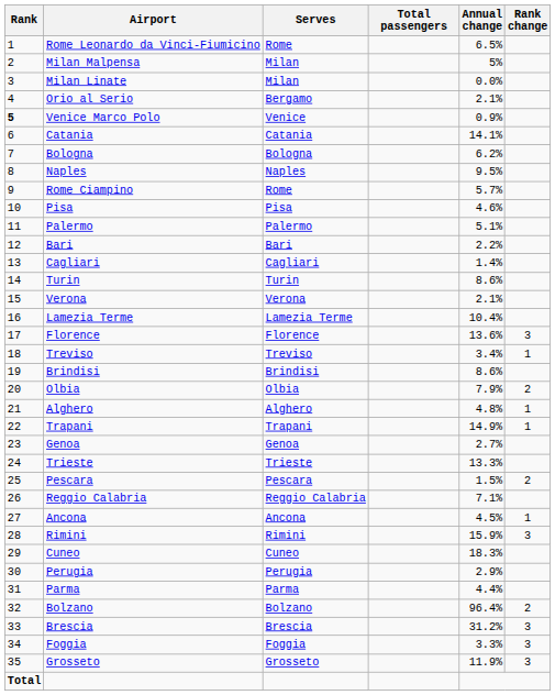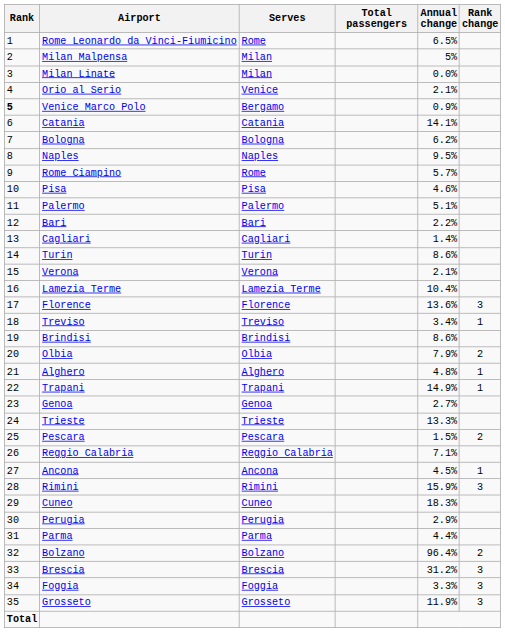 <table class="wikitable">
 <tr>
 <th>Rank</th>
 <th>Airport</th>
 <th>Serves</th>
 <th style="width:100px">Total<br>passengers</th>
 <th>Annual<br>change</th>
 <th>Rank<br>change</th>
 </tr>
 <tr>
 <td>1</td>
 <td><a href='#'>Rome Leonardo da Vinci-Fiumicino</a></td>
 <td><a href='#'>Rome</a></td>
 <td align="right"></td>
 <td align="right">6.5%</td>
 <td align="center"></td>
 </tr>
 <tr>
 <td>2</td>
 <td><a href='#'>Milan Malpensa</a></td>
 <td><a href='#'>Milan</a></td>
 <td align="right"></td>
 <td align="right">5%</td>
 <td align="center"></td>
 </tr>
 <tr>
 <td>3</td>
 <td><a href='#'>Milan Linate</a></td>
 <td><a href='#'>Milan</a></td>
 <td align="right"></td>
 <td align="right">0.0%</td>
 <td align="center"></td>
 </tr>
 <tr>
 <td>4</td>
 <td><a href='#'>Orio al Serio</a></td>
-<td><a href='#'>Bergamo</a></td>
+<td><a href='#'>Venice</a></td>
 <td align="right"></td>
 <td align="right">2.1%</td>
 <td align="center"></td>
 </tr>
 <tr>
 <td><strong>5</strong></td>
 <td><a href='#'>Venice Marco Polo</a></td>
-<td><a href='#'>Venice</a></td>
+<td><a href='#'>Bergamo</a></td>
 <td align="right"></td>
 <td align="right">0.9%</td>
 <td align="center"></td>
 </tr>
 <tr>
 <td>6</td>
 <td><a href='#'>Catania</a></td>
 <td><a href='#'>Catania</a></td>
 <td align="right"></td>
 <td align="right">14.1%</td>
 <td align="center"></td>
 </tr>
 <tr>
 <td>7</td>
 <td><a href='#'>Bologna</a></td>
 <td><a href='#'>Bologna</a></td>
 <td align="right"></td>
 <td align="right">6.2%</td>
 <td align="center"></td>
 </tr>
 <tr>
 <td>8</td>
 <td><a href='#'>Naples</a></td>
 <td><a href='#'>Naples</a></td>
 <td align="right"></td>
 <td align="right">9.5%</td>
 <td align="center"></td>
 </tr>
 <tr>
 <td>9</td>
 <td><a href='#'>Rome Ciampino</a></td>
 <td><a href='#'>Rome</a></td>
 <td align="right"></td>
 <td align="right">5.7%</td>
 <td align="center"></td>
 </tr>
 <tr>
 <td>10</td>
 <td><a href='#'>Pisa</a></td>
 <td><a href='#'>Pisa</a></td>
 <td align="right"></td>
 <td align="right">4.6%</td>
 <td align="center"></td>
 </tr>
 <tr>
 <td>11</td>
 <td><a href='#'>Palermo</a></td>
 <td><a href='#'>Palermo</a></td>
 <td align="right"></td>
 <td align="right">5.1%</td>
 <td align="center"></td>
 </tr>
 <tr>
 <td>12</td>
 <td><a href='#'>Bari</a></td>
 <td><a href='#'>Bari</a></td>
 <td align="right"></td>
 <td align="right">2.2%</td>
 <td align="center"></td>
 </tr>
 <tr>
 <td>13</td>
 <td><a href='#'>Cagliari</a></td>
 <td><a href='#'>Cagliari</a></td>
 <td align="right"></td>
 <td align="right">1.4%</td>
 <td align="center"></td>
 </tr>
 <tr>
 <td>14</td>
 <td><a href='#'>Turin</a></td>
 <td><a href='#'>Turin</a></td>
 <td align="right"></td>
 <td align="right">8.6%</td>
 <td align="center"></td>
 </tr>
 <tr>
 <td>15</td>
 <td><a href='#'>Verona</a></td>
 <td><a href='#'>Verona</a></td>
 <td align="right"></td>
 <td align="right">2.1%</td>
 <td align="center"></td>
 </tr>
 <tr>
 <td>16</td>
 <td><a href='#'>Lamezia Terme</a></td>
 <td><a href='#'>Lamezia Terme</a></td>
 <td align="right"></td>
 <td align="right">10.4%</td>
 <td align="center"></td>
 </tr>
 <tr>
 <td>17</td>
 <td><a href='#'>Florence</a></td>
 <td><a href='#'>Florence</a></td>
 <td align="right"></td>
 <td align="right">13.6%</td>
 <td align="center">3</td>
 </tr>
 <tr>
 <td>18</td>
 <td><a href='#'>Treviso</a></td>
 <td><a href='#'>Treviso</a></td>
 <td align="right"></td>
 <td align="right">3.4%</td>
 <td align="center">1</td>
 </tr>
 <tr>
 <td>19</td>
 <td><a href='#'>Brindisi</a></td>
 <td><a href='#'>Brindisi</a></td>
 <td align="right"></td>
 <td align="right">8.6%</td>
 <td align="center"></td>
 </tr>
 <tr>
 <td>20</td>
 <td><a href='#'>Olbia</a></td>
 <td><a href='#'>Olbia</a></td>
 <td align="right"></td>
 <td align="right">7.9%</td>
 <td align="center">2</td>
 </tr>
 <tr>
 <td>21</td>
 <td><a href='#'>Alghero</a></td>
 <td><a href='#'>Alghero</a></td>
 <td align="right"></td>
 <td align="right">4.8%</td>
 <td align="center">1</td>
 </tr>
 <tr>
 <td>22</td>
 <td><a href='#'>Trapani</a></td>
 <td><a href='#'>Trapani</a></td>
 <td align="right"></td>
 <td align="right">14.9%</td>
 <td align="center">1</td>
 </tr>
 <tr>
 <td>23</td>
 <td><a href='#'>Genoa</a></td>
 <td><a href='#'>Genoa</a></td>
 <td align="right"></td>
 <td align="right">2.7%</td>
 <td align="center"></td>
 </tr>
 <tr>
 <td>24</td>
 <td><a href='#'>Trieste</a></td>
 <td><a href='#'>Trieste</a></td>
 <td align="right"></td>
 <td align="right">13.3%</td>
 <td align="center"></td>
 </tr>
 <tr>
 <td>25</td>
 <td><a href='#'>Pescara</a></td>
 <td><a href='#'>Pescara</a></td>
 <td align="right"></td>
 <td align="right">1.5%</td>
 <td align="center">2</td>
 </tr>
 <tr>
 <td>26</td>
 <td><a href='#'>Reggio Calabria</a></td>
 <td><a href='#'>Reggio Calabria</a></td>
 <td align="right"></td>
 <td align="right">7.1%</td>
 <td align="center"></td>
 </tr>
 <tr>
 <td>27</td>
 <td><a href='#'>Ancona</a></td>
 <td><a href='#'>Ancona</a></td>
 <td align="right"></td>
 <td align="right">4.5%</td>
 <td align="center">1</td>
 </tr>
 <tr>
 <td>28</td>
 <td><a href='#'>Rimini</a></td>
 <td><a href='#'>Rimini</a></td>
 <td align="right"></td>
 <td align="right">15.9%</td>
 <td align="center">3</td>
 </tr>
 <tr>
 <td>29</td>
 <td><a href='#'>Cuneo</a></td>
 <td><a href='#'>Cuneo</a></td>
 <td align="right"></td>
 <td align="right">18.3%</td>
 <td align="center"></td>
 </tr>
 <tr>
 <td>30</td>
 <td><a href='#'>Perugia</a></td>
 <td><a href='#'>Perugia</a></td>
 <td align="right"></td>
 <td align="right">2.9%</td>
 <td align="center"></td>
 </tr>
 <tr>
 <td>31</td>
 <td><a href='#'>Parma</a></td>
 <td><a href='#'>Parma</a></td>
 <td align="right"></td>
 <td align="right">4.4%</td>
 <td align="center"></td>
 </tr>
 <tr>
 <td>32</td>
 <td><a href='#'>Bolzano</a></td>
 <td><a href='#'>Bolzano</a></td>
 <td align="right"></td>
 <td align="right">96.4%</td>
 <td align="center">2</td>
 </tr>
 <tr>
 <td>33</td>
 <td><a href='#'>Brescia</a></td>
 <td><a href='#'>Brescia</a></td>
 <td align="right"></td>
 <td align="right">31.2%</td>
 <td align="center">3</td>
 </tr>
 <tr>
 <td>34</td>
 <td><a href='#'>Foggia</a></td>
 <td><a href='#'>Foggia</a></td>
 <td align="right"></td>
 <td align="right">3.3%</td>
 <td align="center">3</td>
 </tr>
 <tr>
 <td>35</td>
 <td><a href='#'>Grosseto</a></td>
 <td><a href='#'>Grosseto</a></td>
 <td align="right"></td>
 <td align="right">11.9%</td>
 <td align="center">3</td>
 </tr>
 <tr>
 <td><strong>Total</strong></td>
 <td></td>
 <td></td>
 <td align="right"><strong></strong></td>
 </tr>
 </table>
